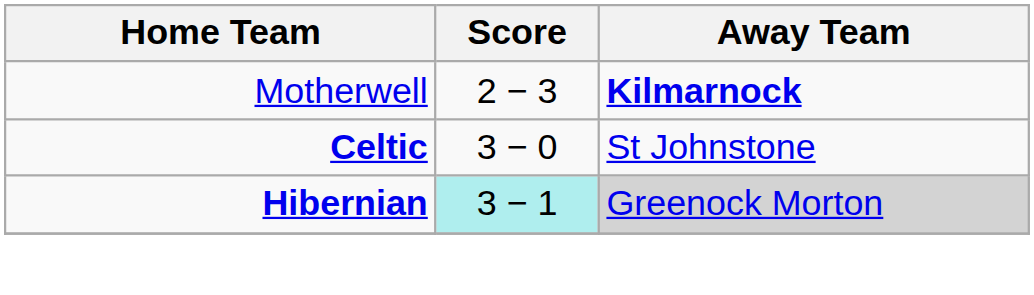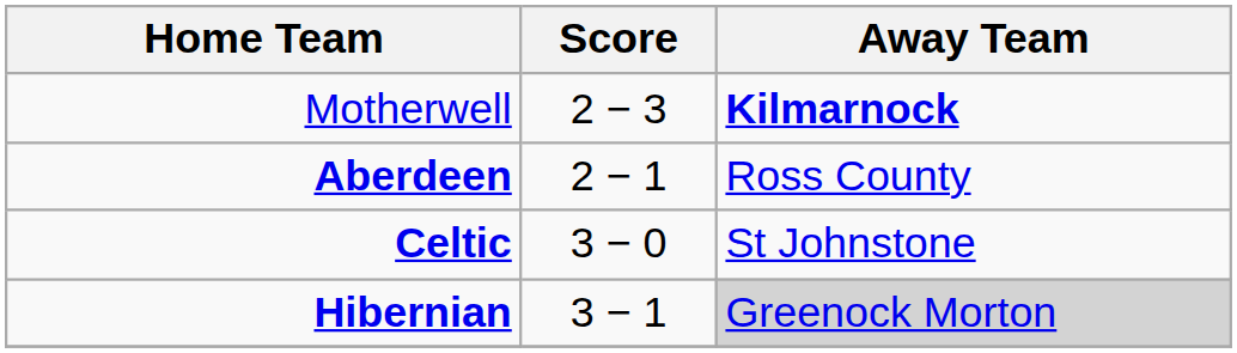 <table class="wikitable" style="border-collapse: collapse;">
 <tr>
 <th align="right" width="185">Home Team</th>
 <th align="center" width="65"> Score </th>
 <th align="left" width="185">Away Team</th>
 </tr>
 <tr>
 <td style="text-align: right;"><a href='#'>Motherwell</a></td>
 <td style="text-align: center;">2 − 3</td>
 <td style="text-align: left;"><strong><a href='#'>Kilmarnock</a></strong></td>
 </tr>
 <tr>
+<td style="text-align: right;"><strong><a href='#'>Aberdeen</a></strong></td>
+<td style="text-align: center;">2 − 1</td>
+<td style="text-align: left;"><a href='#'>Ross County</a></td>
+</tr>
+<tr>
 <td style="text-align: right;"><strong><a href='#'>Celtic</a></strong></td>
 <td style="text-align: center;">3 − 0</td>
 <td style="text-align: left;"><a href='#'>St Johnstone</a></td>
 </tr>
 <tr>
 <td style="text-align: right;"><strong><a href='#'>Hibernian</a></strong></td>
-<td style="background: paleturquoise; text-align: center;">3 − 1</td>
+<td style="text-align: center;">3 − 1</td>
 <td style="background: lightgrey; text-align: left;"><a href='#'>Greenock Morton</a></td>
 </tr>
 <tr>
 </tr>
 </table>
